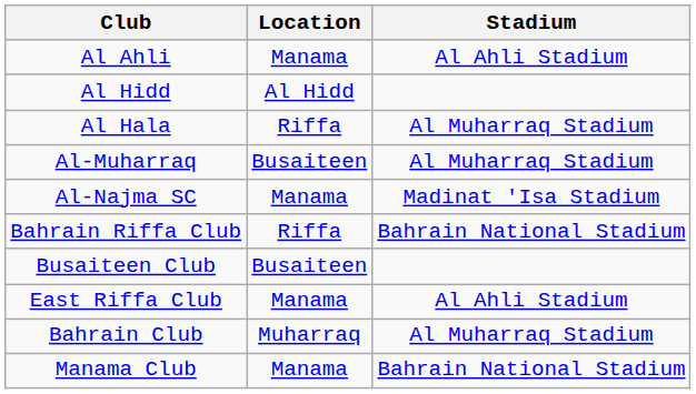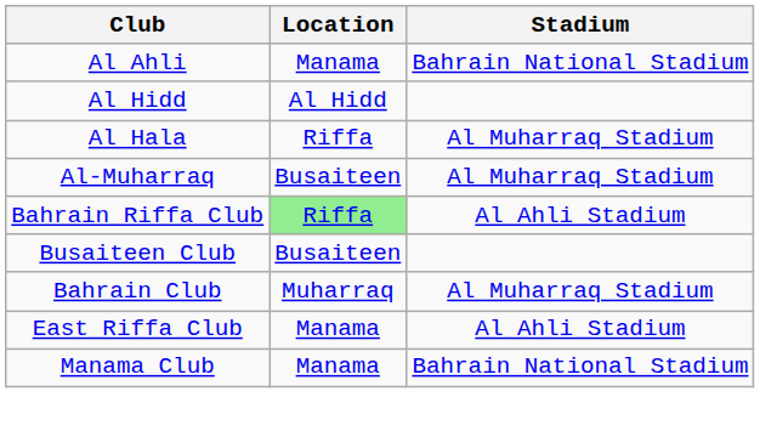 <table class="wikitable sortable" style="text-align: center;">
 <tr>
 <th>Club</th>
 <th>Location</th>
 <th>Stadium</th>
 </tr>
 <tr>
 <td><a href='#'>Al Ahli</a></td>
 <td><a href='#'>Manama</a></td>
-<td><a href='#'>Al Ahli Stadium</a></td>
+<td><a href='#'>Bahrain National Stadium</a></td>
 </tr>
 <tr>
 <td><a href='#'>Al Hidd</a></td>
 <td><a href='#'>Al Hidd</a></td>
 <td></td>
 </tr>
 <tr>
 <td><a href='#'>Al Hala</a></td>
 <td><a href='#'>Riffa</a></td>
 <td><a href='#'>Al Muharraq Stadium</a></td>
 </tr>
 <tr>
 <td><a href='#'>Al-Muharraq</a></td>
 <td><a href='#'>Busaiteen</a></td>
 <td><a href='#'>Al Muharraq Stadium</a></td>
 </tr>
 <tr>
-<td><a href='#'>Al-Najma SC</a></td>
-<td><a href='#'>Manama</a></td>
-<td><a href='#'>Madinat 'Isa Stadium</a></td>
-</tr>
-<tr>
 <td><a href='#'>Bahrain Riffa Club</a></td>
-<td><a href='#'>Riffa</a></td>
-<td><a href='#'>Bahrain National Stadium</a></td>
+<td style="background: lightgreen;"><a href='#'>Riffa</a></td>
+<td><a href='#'>Al Ahli Stadium</a></td>
 </tr>
 <tr>
 <td><a href='#'>Busaiteen Club</a></td>
 <td><a href='#'>Busaiteen</a></td>
 <td></td>
 </tr>
 <tr>
+<td><a href='#'>Bahrain Club</a></td>
+<td><a href='#'>Muharraq</a></td>
+<td><a href='#'>Al Muharraq Stadium</a></td>
+</tr>
+<tr>
 <td><a href='#'>East Riffa Club</a></td>
 <td><a href='#'>Manama</a></td>
 <td><a href='#'>Al Ahli Stadium</a></td>
-</tr>
-<tr>
-<td><a href='#'>Bahrain Club</a></td>
-<td><a href='#'>Muharraq</a></td>
-<td><a href='#'>Al Muharraq Stadium</a></td>
 </tr>
 <tr>
 <td><a href='#'>Manama Club</a></td>
 <td><a href='#'>Manama</a></td>
 <td><a href='#'>Bahrain National Stadium</a></td>
 </tr>
 </table>
